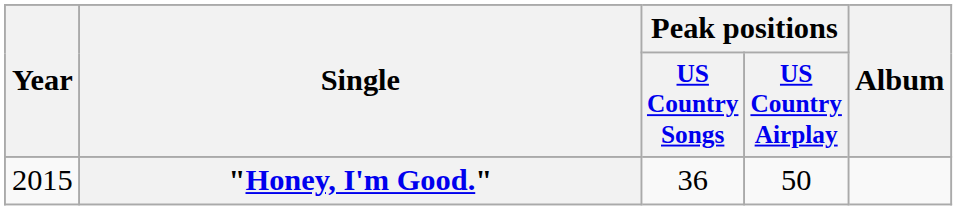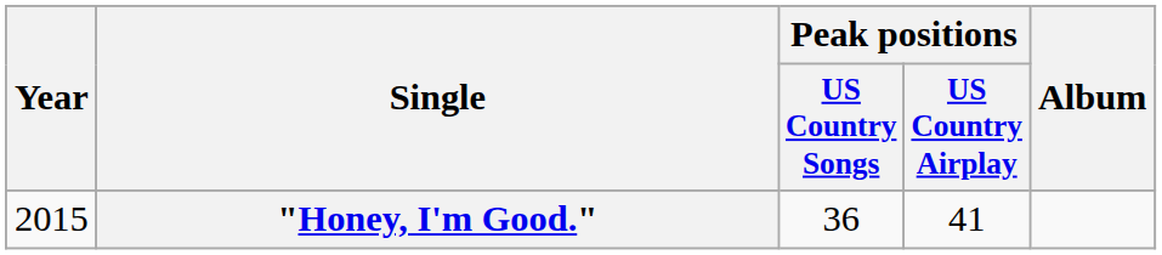 <table class="wikitable plainrowheaders" style="text-align:center;">
 <tr>
 <th rowspan="2">Year</th>
 <th rowspan="2" style="width:18em;">Single</th>
 <th colspan="2">Peak positions</th>
 <th rowspan="2">Album</th>
 </tr>
 <tr style="font-size:smaller;">
 <th style="width:45px;"><a href='#'>US Country Songs</a><br></th>
 <th style="width:45px;"><a href='#'>US Country Airplay</a><br></th>
 </tr>
 <tr>
 <td>2015</td>
 <th scope="row">"<a href='#'>Honey, I'm Good.</a>"<br></th>
 <td>36</td>
-<td>50</td>
+<td>41</td>
 <td></td>
 </tr>
 </table>
